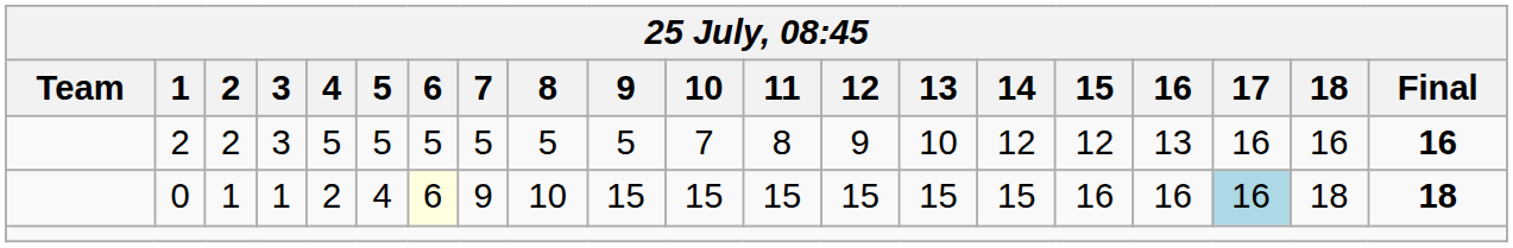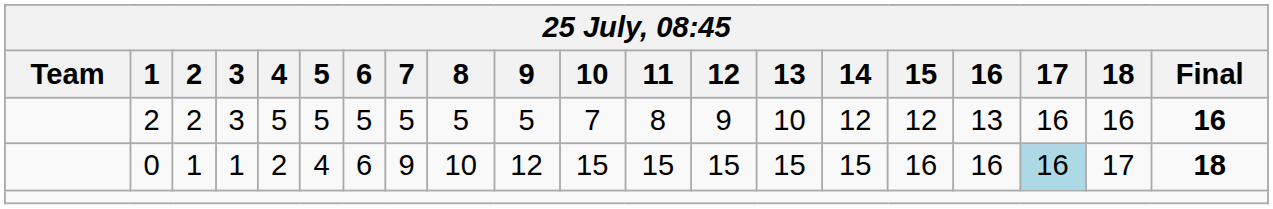 <table class=wikitable style="text-align:center; width: 55%">
 <tr>
 <th colspan=20><em>25 July, 08:45</em></th>
 </tr>
 <tr>
 <th>Team</th>
 <th>1</th>
 <th>2</th>
 <th>3</th>
 <th>4</th>
 <th>5</th>
 <th>6</th>
 <th>7</th>
 <th>8</th>
 <th>9</th>
 <th>10</th>
 <th>11</th>
 <th>12</th>
 <th>13</th>
 <th>14</th>
 <th>15</th>
 <th>16</th>
 <th>17</th>
 <th>18</th>
 <th>Final</th>
 </tr>
 <tr>
 <td align=left></td>
 <td>2</td>
 <td>2</td>
 <td>3</td>
 <td>5</td>
 <td>5</td>
 <td>5</td>
 <td>5</td>
 <td>5</td>
 <td>5</td>
 <td>7</td>
 <td>8</td>
 <td>9</td>
 <td>10</td>
 <td>12</td>
 <td>12</td>
 <td>13</td>
 <td>16</td>
 <td>16</td>
 <td><strong>16</strong></td>
 </tr>
 <tr>
 <td align=left><strong></strong></td>
 <td>0</td>
 <td>1</td>
 <td>1</td>
 <td>2</td>
 <td>4</td>
-<td style="background: lightyellow;">6</td>
+<td>6</td>
 <td>9</td>
 <td>10</td>
-<td>15</td>
+<td>12</td>
 <td>15</td>
 <td>15</td>
 <td>15</td>
 <td>15</td>
 <td>15</td>
 <td>16</td>
 <td>16</td>
 <td style="background: lightblue;">16</td>
-<td>18</td>
+<td>17</td>
 <td><strong>18</strong></td>
 </tr>
 <tr>
 <td colspan=20></td>
 </tr>
 </table>
